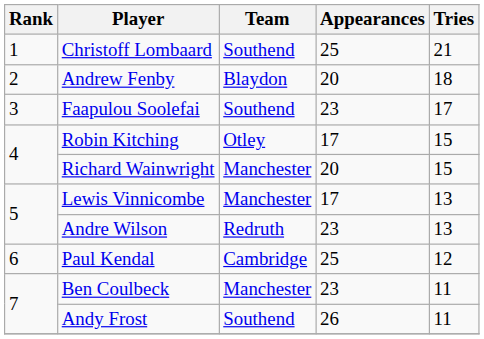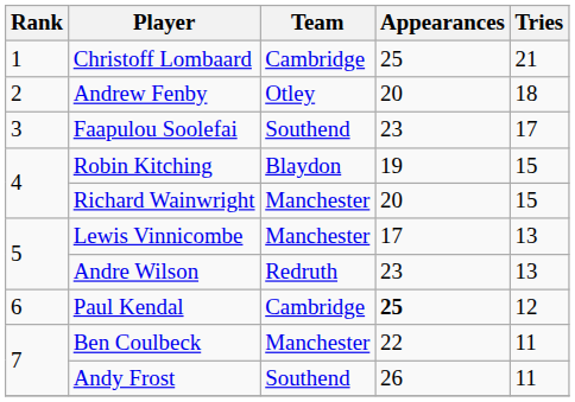 <table class="wikitable">
 <tr>
 <th>Rank</th>
 <th>Player</th>
 <th>Team</th>
 <th>Appearances</th>
 <th>Tries</th>
 </tr>
 <tr>
 <td>1</td>
 <td> <a href='#'>Christoff Lombaard</a></td>
-<td><a href='#'>Southend</a></td>
+<td><a href='#'>Cambridge</a></td>
 <td>25</td>
 <td>21</td>
 </tr>
 <tr>
 <td>2</td>
 <td> <a href='#'>Andrew Fenby</a></td>
-<td><a href='#'>Blaydon</a></td>
+<td><a href='#'>Otley</a></td>
 <td>20</td>
 <td>18</td>
 </tr>
 <tr>
 <td>3</td>
 <td> <a href='#'>Faapulou Soolefai</a></td>
 <td><a href='#'>Southend</a></td>
 <td>23</td>
 <td>17</td>
 </tr>
 <tr>
 <td rowspan=2>4</td>
 <td> <a href='#'>Robin Kitching</a></td>
-<td><a href='#'>Otley</a></td>
-<td>17</td>
+<td><a href='#'>Blaydon</a></td>
+<td>19</td>
 <td>15</td>
 </tr>
 <tr>
 <td> <a href='#'>Richard Wainwright</a></td>
 <td><a href='#'>Manchester</a></td>
 <td>20</td>
 <td>15</td>
 </tr>
 <tr>
 <td rowspan=2>5</td>
 <td> <a href='#'>Lewis Vinnicombe</a></td>
 <td><a href='#'>Manchester</a></td>
 <td>17</td>
 <td>13</td>
 </tr>
 <tr>
 <td> <a href='#'>Andre Wilson</a></td>
 <td><a href='#'>Redruth</a></td>
 <td>23</td>
 <td>13</td>
 </tr>
 <tr>
 <td>6</td>
 <td> <a href='#'>Paul Kendal</a></td>
 <td><a href='#'>Cambridge</a></td>
-<td>25</td>
+<td><strong>25</strong></td>
 <td>12</td>
 </tr>
 <tr>
 <td rowspan=2>7</td>
 <td> <a href='#'>Ben Coulbeck</a></td>
 <td><a href='#'>Manchester</a></td>
-<td>23</td>
+<td>22</td>
 <td>11</td>
 </tr>
 <tr>
 <td> <a href='#'>Andy Frost</a></td>
 <td><a href='#'>Southend</a></td>
 <td>26</td>
 <td>11</td>
 </tr>
 <tr>
 </tr>
 </table>
